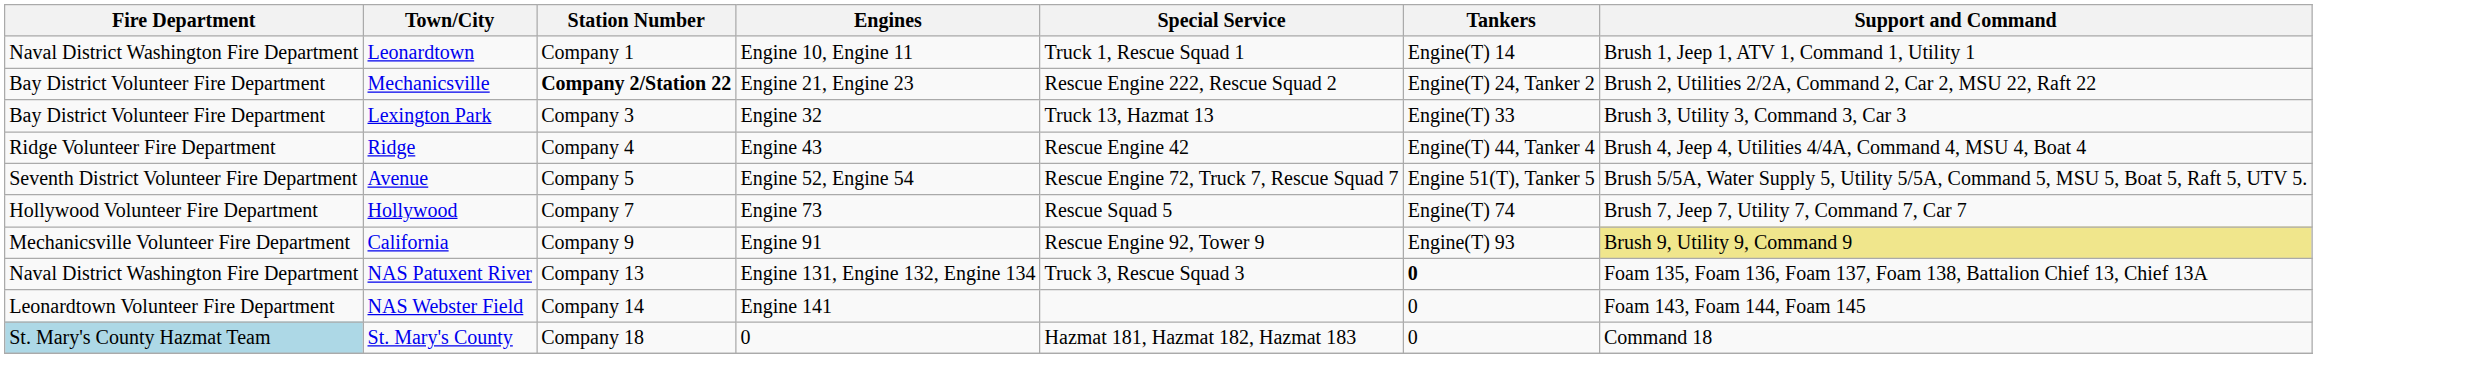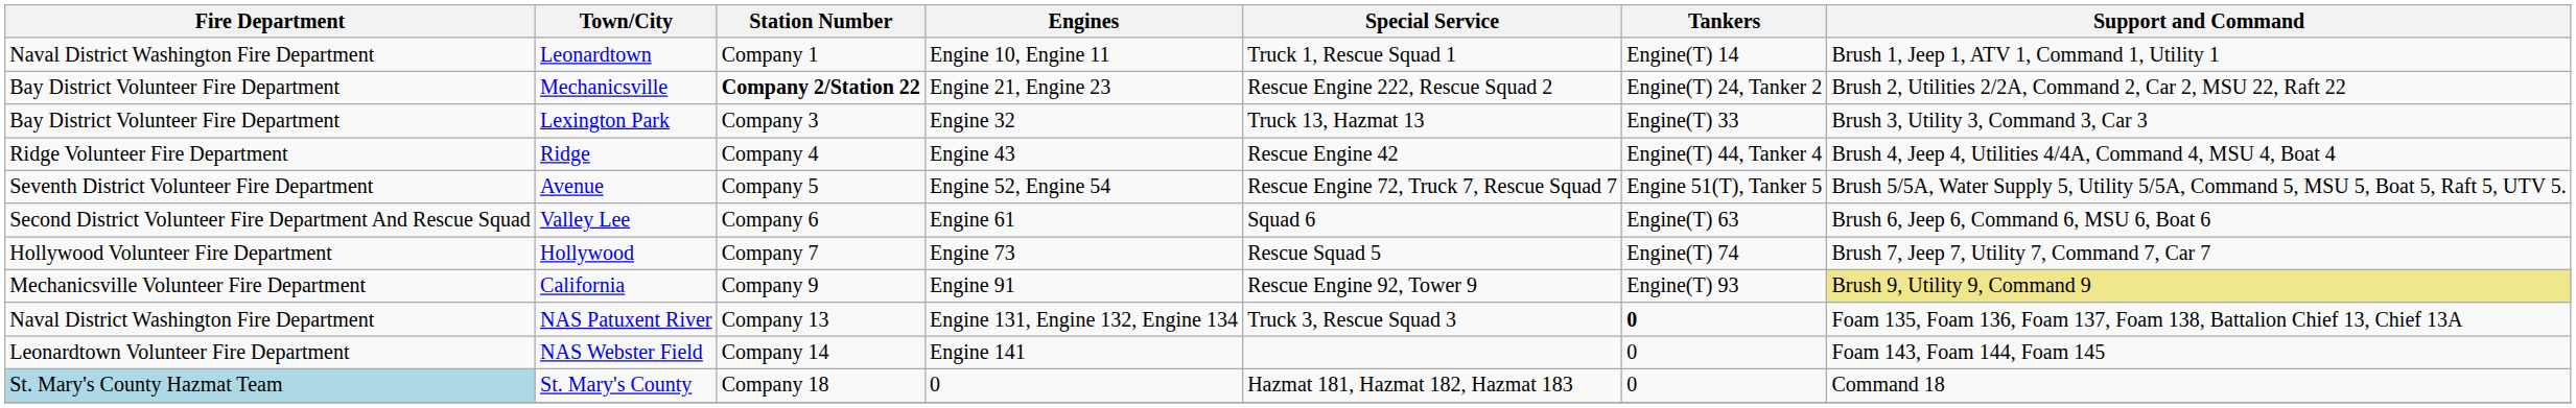 <table class="wikitable">
 <tr>
 <th>Fire Department</th>
 <th>Town/City</th>
 <th>Station Number</th>
 <th>Engines</th>
 <th>Special Service</th>
 <th>Tankers</th>
 <th>Support and Command</th>
 </tr>
 <tr>
 <td>Naval District Washington Fire Department</td>
 <td><a href='#'>Leonardtown</a></td>
 <td>Company 1</td>
 <td>Engine 10, Engine 11</td>
 <td>Truck 1, Rescue Squad 1</td>
 <td>Engine(T) 14</td>
 <td>Brush 1, Jeep 1, ATV 1, Command 1, Utility 1</td>
 </tr>
 <tr>
 <td>Bay District Volunteer Fire Department</td>
 <td><a href='#'>Mechanicsville</a></td>
 <td><strong>Company 2/Station 22</strong></td>
 <td>Engine 21, Engine 23</td>
 <td>Rescue Engine 222, Rescue Squad 2</td>
 <td>Engine(T) 24, Tanker 2</td>
 <td>Brush 2, Utilities 2/2A, Command 2, Car 2, MSU 22, Raft 22</td>
 </tr>
 <tr>
 <td>Bay District Volunteer Fire Department</td>
 <td><a href='#'>Lexington Park</a></td>
 <td>Company 3</td>
 <td>Engine 32</td>
 <td>Truck 13, Hazmat 13</td>
 <td>Engine(T) 33</td>
 <td>Brush 3, Utility 3, Command 3, Car 3</td>
 </tr>
 <tr>
 <td>Ridge Volunteer Fire Department</td>
 <td><a href='#'>Ridge</a></td>
 <td>Company 4</td>
 <td>Engine 43</td>
 <td>Rescue Engine 42</td>
 <td>Engine(T) 44, Tanker 4</td>
 <td>Brush 4, Jeep 4, Utilities 4/4A, Command 4, MSU 4, Boat 4</td>
 </tr>
 <tr>
 <td>Seventh District Volunteer Fire Department</td>
 <td><a href='#'>Avenue</a></td>
 <td>Company 5</td>
 <td>Engine 52, Engine 54</td>
 <td>Rescue Engine 72, Truck 7, Rescue Squad 7</td>
 <td>Engine 51(T), Tanker 5</td>
 <td>Brush 5/5A, Water Supply 5, Utility 5/5A, Command 5, MSU 5, Boat 5, Raft 5, UTV 5.</td>
 </tr>
 <tr>
+<td>Second District Volunteer Fire Department And Rescue Squad</td>
+<td><a href='#'>Valley Lee</a></td>
+<td>Company 6</td>
+<td>Engine 61</td>
+<td>Squad 6</td>
+<td>Engine(T) 63</td>
+<td>Brush 6, Jeep 6, Command 6, MSU 6, Boat 6</td>
+</tr>
+<tr>
 <td>Hollywood Volunteer Fire Department</td>
 <td><a href='#'>Hollywood</a></td>
 <td>Company 7</td>
 <td>Engine 73</td>
 <td>Rescue Squad 5</td>
 <td>Engine(T) 74</td>
 <td>Brush 7, Jeep 7, Utility 7, Command 7, Car 7</td>
 </tr>
 <tr>
 <td>Mechanicsville Volunteer Fire Department</td>
 <td><a href='#'>California</a></td>
 <td>Company 9</td>
 <td>Engine 91</td>
 <td>Rescue Engine 92, Tower 9</td>
 <td>Engine(T) 93</td>
 <td style="background: khaki;">Brush 9, Utility 9, Command 9</td>
 </tr>
 <tr>
 <td>Naval District Washington Fire Department</td>
 <td><a href='#'>NAS Patuxent River</a></td>
 <td>Company 13</td>
 <td>Engine 131, Engine 132, Engine 134</td>
 <td>Truck 3, Rescue Squad 3</td>
 <td><strong>0</strong></td>
 <td>Foam 135, Foam 136, Foam 137, Foam 138, Battalion Chief 13, Chief 13A</td>
 </tr>
 <tr>
 <td>Leonardtown Volunteer Fire Department</td>
 <td><a href='#'>NAS Webster Field</a></td>
 <td>Company 14</td>
 <td>Engine 141</td>
 <td></td>
 <td>0</td>
 <td>Foam 143, Foam 144, Foam 145</td>
 </tr>
 <tr>
 <td style="background: lightblue;">St. Mary's County Hazmat Team</td>
 <td><a href='#'>St. Mary's County</a></td>
 <td>Company 18</td>
 <td>0</td>
 <td>Hazmat 181, Hazmat 182, Hazmat 183</td>
 <td>0</td>
 <td>Command 18</td>
 </tr>
 <tr>
 </tr>
 </table>
